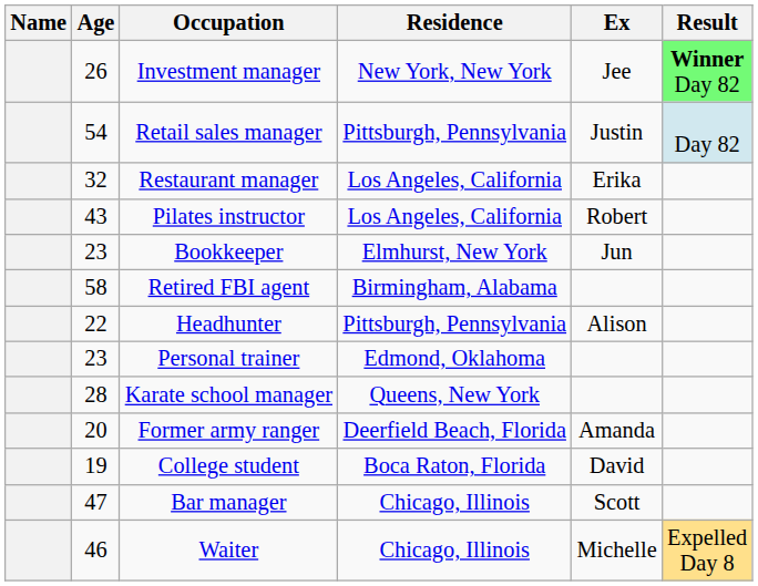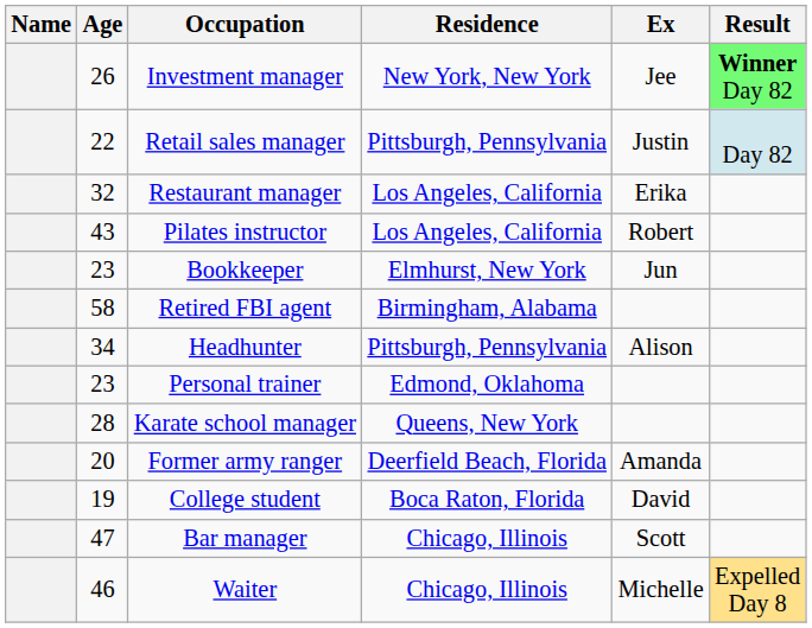 <table class="wikitable sortable" style="text-align:center;">
 <tr>
 <th scope="col">Name</th>
 <th scope="col">Age</th>
 <th scope="col" class="unsortable">Occupation</th>
 <th scope="col" class="unsortable">Residence</th>
 <th scope="col" class="unsortable">Ex</th>
 <th scope="col" class="unsortable">Result</th>
 </tr>
 <tr>
 <th scope="row"></th>
 <td>26</td>
 <td><a href='#'>Investment manager</a></td>
 <td><a href='#'>New York, New York</a></td>
 <td>Jee</td>
 <td bgcolor="73FB76"><strong>Winner</strong><br>Day 82</td>
 </tr>
 <tr>
 <th scope="row"></th>
-<td>54</td>
+<td>22</td>
 <td><a href='#'>Retail sales manager</a></td>
 <td><a href='#'>Pittsburgh, Pennsylvania</a></td>
 <td>Justin</td>
 <td bgcolor="D1E8EF"><br>Day 82</td>
 </tr>
 <tr>
 <th scope="row"></th>
 <td>32</td>
 <td><a href='#'>Restaurant manager</a></td>
 <td><a href='#'>Los Angeles, California</a></td>
 <td>Erika</td>
 <td></td>
 </tr>
 <tr>
 <th scope="row"></th>
 <td>43</td>
 <td><a href='#'>Pilates instructor</a></td>
 <td><a href='#'>Los Angeles, California</a></td>
 <td>Robert</td>
 <td></td>
 </tr>
 <tr>
 <th scope="row"></th>
 <td>23</td>
 <td><a href='#'>Bookkeeper</a></td>
 <td><a href='#'>Elmhurst, New York</a></td>
 <td>Jun</td>
 <td></td>
 </tr>
 <tr>
 <th scope="row"></th>
 <td>58</td>
 <td><a href='#'>Retired FBI agent</a></td>
 <td><a href='#'>Birmingham, Alabama</a></td>
 <td></td>
 <td></td>
 </tr>
 <tr>
 <th scope="row"></th>
-<td>22</td>
+<td>34</td>
 <td><a href='#'>Headhunter</a></td>
 <td><a href='#'>Pittsburgh, Pennsylvania</a></td>
 <td>Alison</td>
 <td></td>
 </tr>
 <tr>
 <th scope="row"></th>
 <td>23</td>
 <td><a href='#'>Personal trainer</a></td>
 <td><a href='#'>Edmond, Oklahoma</a></td>
 <td></td>
 <td></td>
 </tr>
 <tr>
 <th scope="row"></th>
 <td>28</td>
 <td><a href='#'>Karate school manager</a></td>
 <td><a href='#'>Queens, New York</a></td>
 <td></td>
 <td></td>
 </tr>
 <tr>
 <th scope="row"></th>
 <td>20</td>
 <td><a href='#'>Former army ranger</a></td>
 <td><a href='#'>Deerfield Beach, Florida</a></td>
 <td>Amanda</td>
 <td></td>
 </tr>
 <tr>
 <th scope="row"></th>
 <td>19</td>
 <td><a href='#'>College student</a></td>
 <td><a href='#'>Boca Raton, Florida</a></td>
 <td>David</td>
 <td></td>
 </tr>
 <tr>
 <th scope="row"></th>
 <td>47</td>
 <td><a href='#'>Bar manager</a></td>
 <td><a href='#'>Chicago, Illinois</a></td>
 <td>Scott</td>
 <td></td>
 </tr>
 <tr>
 <th scope="row"></th>
 <td>46</td>
 <td><a href='#'>Waiter</a></td>
 <td><a href='#'>Chicago, Illinois</a></td>
 <td>Michelle</td>
 <td bgcolor="FFE08B">Expelled<br>Day 8</td>
 </tr>
 </table>
